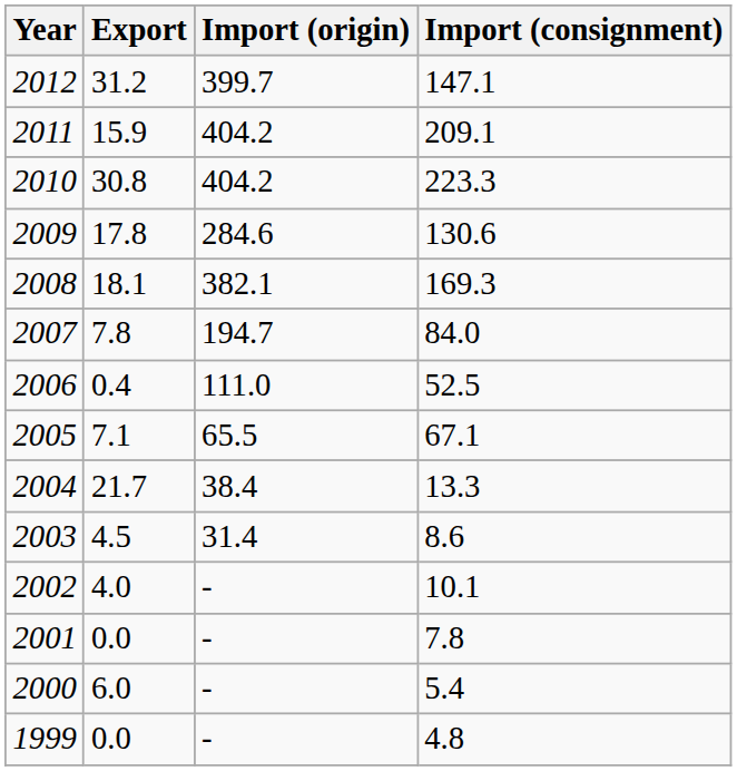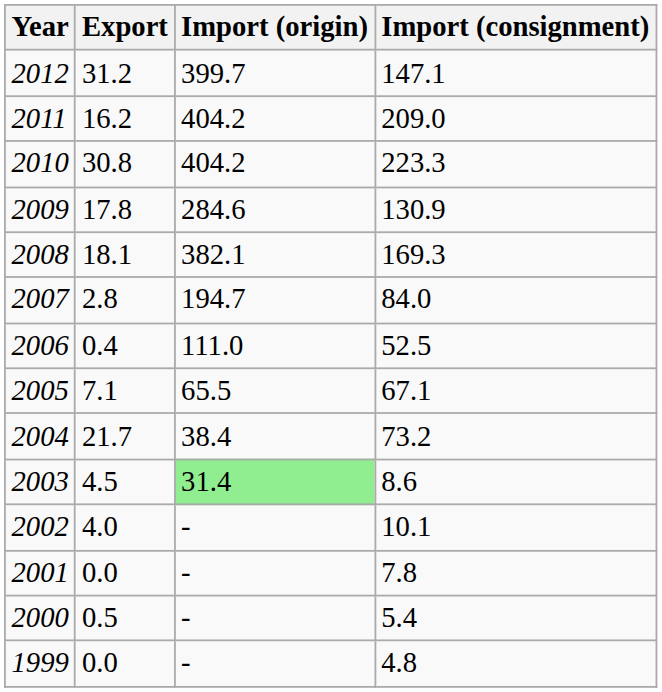 <table class="wikitable sortable">
 <tr>
 <th>Year</th>
 <th>Export</th>
 <th>Import (origin)</th>
 <th>Import (consignment)</th>
 </tr>
 <tr>
 <td><em>2012</em></td>
 <td>31.2</td>
 <td>399.7</td>
 <td>147.1</td>
 </tr>
 <tr>
 <td><em>2011</em></td>
-<td>15.9</td>
+<td>16.2</td>
 <td>404.2</td>
-<td>209.1</td>
+<td>209.0</td>
 </tr>
 <tr>
 <td><em>2010</em></td>
 <td>30.8</td>
 <td>404.2</td>
 <td>223.3</td>
 </tr>
 <tr>
 <td><em>2009</em></td>
 <td>17.8</td>
 <td>284.6</td>
-<td>130.6</td>
+<td>130.9</td>
 </tr>
 <tr>
 <td><em>2008</em></td>
 <td>18.1</td>
 <td>382.1</td>
 <td>169.3</td>
 </tr>
 <tr>
 <td><em>2007</em></td>
-<td>7.8</td>
+<td>2.8</td>
 <td>194.7</td>
 <td>84.0</td>
 </tr>
 <tr>
 <td><em>2006</em></td>
 <td>0.4</td>
 <td>111.0</td>
 <td>52.5</td>
 </tr>
 <tr>
 <td><em>2005</em></td>
 <td>7.1</td>
 <td>65.5</td>
 <td>67.1</td>
 </tr>
 <tr>
 <td><em>2004</em></td>
 <td>21.7</td>
 <td>38.4</td>
-<td>13.3</td>
+<td>73.2</td>
 </tr>
 <tr>
 <td><em>2003</em></td>
 <td>4.5</td>
-<td>31.4</td>
+<td style="background: lightgreen;">31.4</td>
 <td>8.6</td>
 </tr>
 <tr>
 <td><em>2002</em></td>
 <td>4.0</td>
 <td>-</td>
 <td>10.1</td>
 </tr>
 <tr>
 <td><em>2001</em></td>
 <td>0.0</td>
 <td>-</td>
 <td>7.8</td>
 </tr>
 <tr>
 <td><em>2000</em></td>
-<td>6.0</td>
+<td>0.5</td>
 <td>-</td>
 <td>5.4</td>
 </tr>
 <tr>
 <td><em>1999</em></td>
 <td>0.0</td>
 <td>-</td>
 <td>4.8</td>
 </tr>
 </table>
